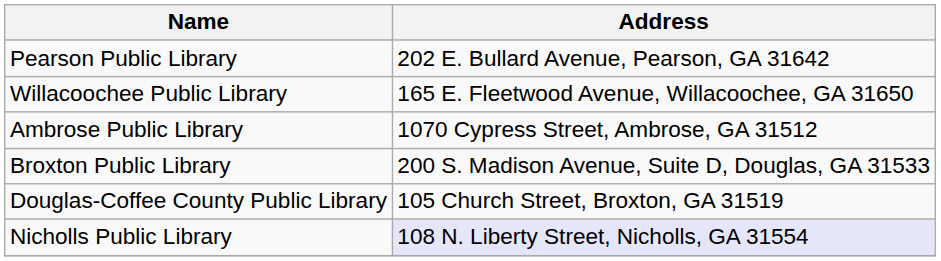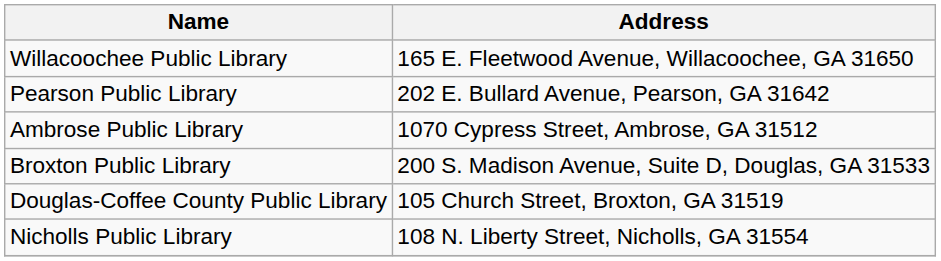 <table class="wikitable">
 <tr>
 <th>Name</th>
 <th>Address</th>
 </tr>
 <tr>
+<td>Willacoochee Public Library</td>
+<td>165 E. Fleetwood Avenue, Willacoochee, GA 31650</td>
+</tr>
+<tr>
 <td>Pearson Public Library</td>
 <td>202 E. Bullard Avenue, Pearson, GA 31642</td>
-</tr>
-<tr>
-<td>Willacoochee Public Library</td>
-<td>165 E. Fleetwood Avenue, Willacoochee, GA 31650</td>
 </tr>
 <tr>
 <td>Ambrose Public Library</td>
 <td>1070 Cypress Street, Ambrose, GA 31512</td>
 </tr>
 <tr>
 <td>Broxton Public Library</td>
 <td>200 S. Madison Avenue, Suite D, Douglas, GA 31533</td>
 </tr>
 <tr>
 <td>Douglas-Coffee County Public Library</td>
 <td>105 Church Street, Broxton, GA 31519</td>
 </tr>
 <tr>
 <td>Nicholls Public Library</td>
-<td style="background: lavender;">108 N. Liberty Street, Nicholls, GA 31554</td>
+<td>108 N. Liberty Street, Nicholls, GA 31554</td>
 </tr>
 <tr>
 </tr>
 </table>
